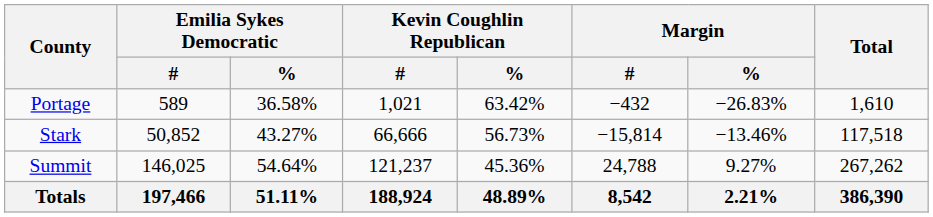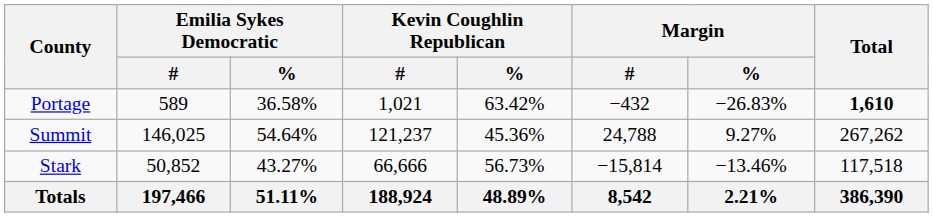 <table width="60%" class="wikitable sortable">
 <tr>
 <th rowspan="2">County</th>
 <th colspan="2">Emilia Sykes<br>Democratic</th>
 <th colspan="2">Kevin Coughlin<br>Republican</th>
 <th colspan="2">Margin</th>
 <th rowspan="2">Total</th>
 </tr>
 <tr>
 <th style="text-align:center;" data-sort-type="number">#</th>
 <th style="text-align:center;" data-sort-type="number">%</th>
 <th style="text-align:center;" data-sort-type="number">#</th>
 <th style="text-align:center;" data-sort-type="number">%</th>
 <th style="text-align:center;" data-sort-type="number">#</th>
 <th style="text-align:center;" data-sort-type="number">%</th>
 </tr>
 <tr style="text-align:center;">
 <td><a href='#'>Portage</a></td>
 <td>589</td>
 <td>36.58%</td>
 <td>1,021</td>
 <td>63.42%</td>
 <td>−432</td>
 <td>−26.83%</td>
-<td>1,610</td>
+<td><strong>1,610</strong></td>
+</tr>
+<tr style="text-align:center;">
+<td><a href='#'>Summit</a></td>
+<td>146,025</td>
+<td>54.64%</td>
+<td>121,237</td>
+<td>45.36%</td>
+<td>24,788</td>
+<td>9.27%</td>
+<td>267,262</td>
 </tr>
 <tr style="text-align:center;">
 <td><a href='#'>Stark</a></td>
 <td>50,852</td>
 <td>43.27%</td>
 <td>66,666</td>
 <td>56.73%</td>
 <td>−15,814</td>
 <td>−13.46%</td>
 <td>117,518</td>
 </tr>
 <tr style="text-align:center;">
-<td><a href='#'>Summit</a></td>
-<td>146,025</td>
-<td>54.64%</td>
-<td>121,237</td>
-<td>45.36%</td>
-<td>24,788</td>
-<td>9.27%</td>
-<td>267,262</td>
-</tr>
-<tr style="text-align:center;">
 <th>Totals</th>
 <th>197,466</th>
 <th>51.11%</th>
 <th>188,924</th>
 <th>48.89%</th>
 <th>8,542</th>
 <th>2.21%</th>
 <th>386,390</th>
 </tr>
 </table>
